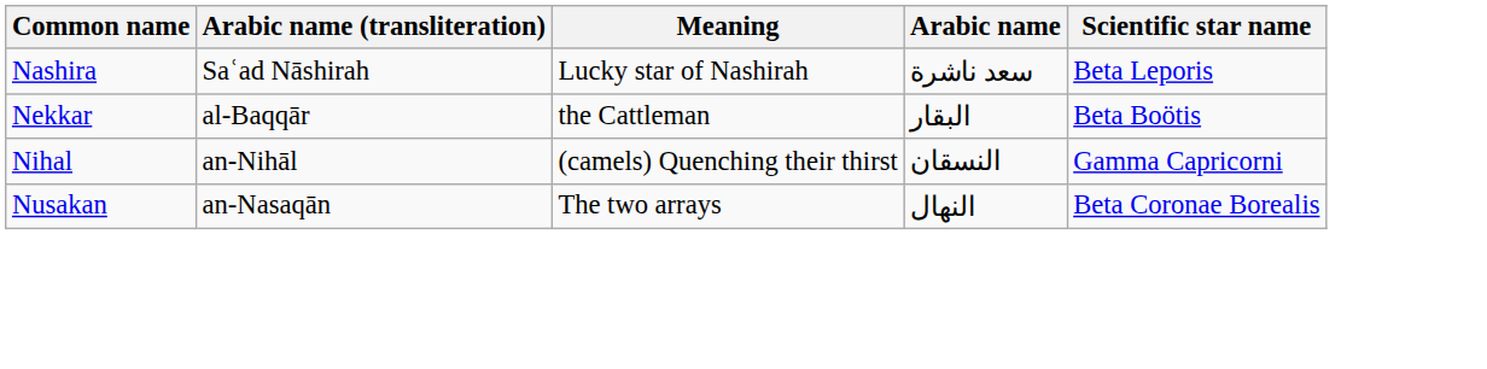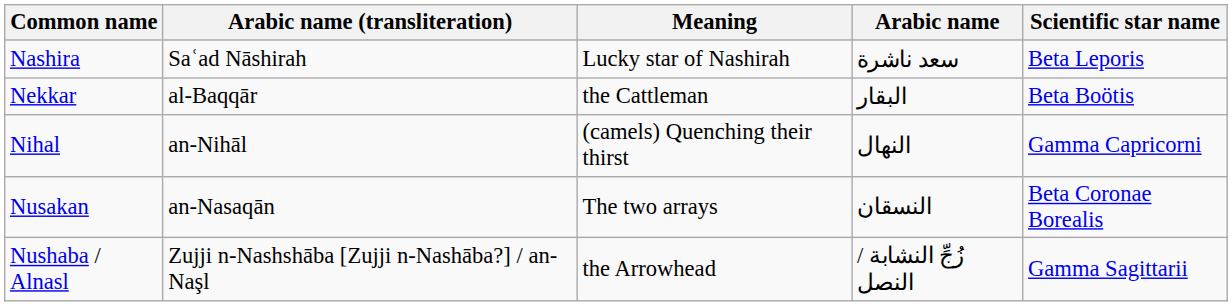 <table class="wikitable">
 <tr>
 <th>Common name</th>
 <th>Arabic name (transliteration)</th>
 <th>Meaning</th>
 <th>Arabic name</th>
 <th>Scientific star name</th>
 </tr>
 <tr>
 <td><a href='#'>Nashira</a></td>
 <td>Saʿad Nāshirah</td>
 <td>Lucky star of Nashirah</td>
 <td>سعد ناشرة</td>
 <td><a href='#'>Beta Leporis</a></td>
 </tr>
 <tr>
 <td><a href='#'>Nekkar</a></td>
 <td>al-Baqqār</td>
 <td>the Cattleman</td>
 <td>البقار</td>
 <td><a href='#'>Beta Boötis</a></td>
 </tr>
 <tr>
 <td><a href='#'>Nihal</a></td>
 <td>an-Nihāl</td>
 <td>(camels) Quenching their thirst</td>
-<td>النسقان</td>
+<td>النهال</td>
 <td><a href='#'>Gamma Capricorni</a></td>
 </tr>
 <tr>
 <td><a href='#'>Nusakan</a></td>
 <td>an-Nasaqān</td>
 <td>The two arrays</td>
-<td>النهال</td>
+<td>النسقان</td>
 <td><a href='#'>Beta Coronae Borealis</a></td>
 </tr>
+<tr>
+<td><a href='#'>Nushaba</a> / <a href='#'>Alnasl</a></td>
+<td>Zujji n-Nashshāba [Zujji n-Nashāba?] / an-Naşl</td>
+<td>the Arrowhead</td>
+<td>زُجِّ النشابة / النصل</td>
+<td><a href='#'>Gamma Sagittarii</a></td>
+</tr>
 </table>
